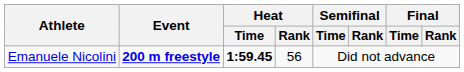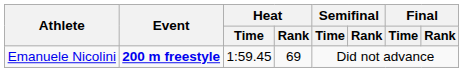 <table class=wikitable style="font-size:90%">
 <tr>
 <th rowspan="2">Athlete</th>
 <th rowspan="2">Event</th>
 <th colspan="2">Heat</th>
 <th colspan="2">Semifinal</th>
 <th colspan="2">Final</th>
 </tr>
 <tr style="font-size:95%">
 <th>Time</th>
 <th>Rank</th>
 <th>Time</th>
 <th>Rank</th>
 <th>Time</th>
 <th>Rank</th>
 </tr>
 <tr align=center>
 <td align=left><a href='#'>Emanuele Nicolini</a></td>
 <td align=left><strong><a href='#'>200 m freestyle</a></strong></td>
-<td><strong>1:59.45</strong></td>
-<td>56</td>
+<td>1:59.45</td>
+<td>69</td>
 <td colspan=4>Did not advance</td>
 </tr>
 </table>
